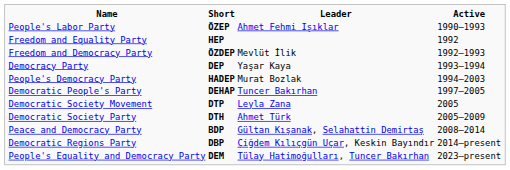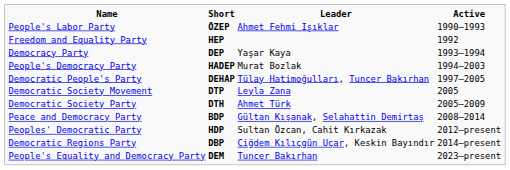 <table class="infobox">
 <tr>
 <th>Name</th>
 <th>Short</th>
 <th>Leader</th>
 <th>Active</th>
 </tr>
 <tr>
 <td><a href='#'>People's Labor Party</a></td>
 <td><strong>ÖZEP</strong></td>
 <td><a href='#'>Ahmet Fehmi Işıklar</a></td>
 <td>1990–1993</td>
 </tr>
 <tr>
 <td><a href='#'>Freedom and Equality Party</a></td>
 <td><strong>HEP</strong></td>
 <td></td>
 <td>1992</td>
 </tr>
 <tr>
-<td><a href='#'>Freedom and Democracy Party</a></td>
-<td><strong>ÖZDEP</strong></td>
-<td>Mevlüt İlik</td>
-<td>1992–1993</td>
-</tr>
-<tr>
 <td><a href='#'>Democracy Party</a></td>
 <td><strong>DEP</strong></td>
 <td>Yaşar Kaya</td>
 <td>1993–1994</td>
 </tr>
 <tr>
 <td><a href='#'>People's Democracy Party</a></td>
 <td><strong>HADEP</strong></td>
 <td>Murat Bozlak</td>
 <td>1994–2003</td>
 </tr>
 <tr>
 <td><a href='#'>Democratic People's Party</a></td>
 <td><strong>DEHAP</strong></td>
-<td><a href='#'>Tuncer Bakırhan</a></td>
+<td><a href='#'>Tülay Hatimoğulları</a>, <a href='#'>Tuncer Bakırhan</a></td>
 <td>1997–2005</td>
 </tr>
 <tr>
 <td><a href='#'>Democratic Society Movement</a></td>
 <td><strong>DTP</strong></td>
 <td><a href='#'>Leyla Zana</a></td>
 <td>2005</td>
 </tr>
 <tr>
 <td><a href='#'>Democratic Society Party</a></td>
 <td><strong>DTH</strong></td>
 <td><a href='#'>Ahmet Türk</a></td>
 <td>2005–2009</td>
 </tr>
 <tr>
 <td><a href='#'>Peace and Democracy Party</a></td>
 <td><strong>BDP</strong></td>
 <td><a href='#'>Gültan Kışanak</a>, <a href='#'>Selahattin Demirtaş</a></td>
 <td>2008–2014</td>
 </tr>
 <tr>
+<td><a href='#'>Peoples' Democratic Party</a></td>
+<td><strong>HDP</strong></td>
+<td>Sultan Özcan, Cahit Kırkazak</td>
+<td>2012–present</td>
+</tr>
+<tr>
 <td><a href='#'>Democratic Regions Party</a></td>
 <td><strong>DBP</strong></td>
 <td><a href='#'>Çiğdem Kılıçgün Uçar</a>, Keskin Bayındır</td>
 <td>2014–present</td>
 </tr>
 <tr>
 <td><a href='#'>People's Equality and Democracy Party</a></td>
 <td><strong>DEM</strong></td>
-<td><a href='#'>Tülay Hatimoğulları</a>, <a href='#'>Tuncer Bakırhan</a></td>
+<td><a href='#'>Tuncer Bakırhan</a></td>
 <td>2023–present</td>
 </tr>
 </table>
